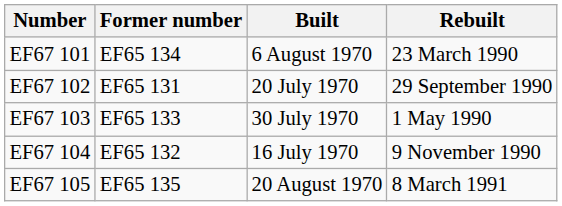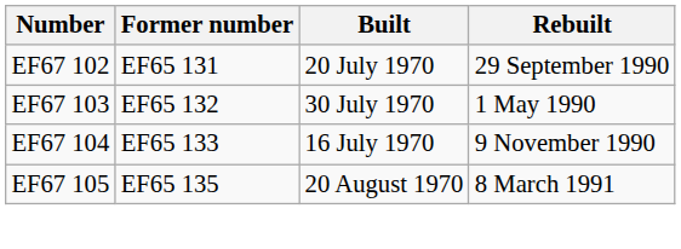 <table class="wikitable">
 <tr>
 <th>Number</th>
 <th>Former number</th>
 <th>Built</th>
 <th>Rebuilt</th>
-</tr>
-<tr>
-<td>EF67 101</td>
-<td>EF65 134</td>
-<td>6 August 1970</td>
-<td>23 March 1990</td>
 </tr>
 <tr>
 <td>EF67 102</td>
 <td>EF65 131</td>
 <td>20 July 1970</td>
 <td>29 September 1990</td>
 </tr>
 <tr>
 <td>EF67 103</td>
-<td>EF65 133</td>
+<td>EF65 132</td>
 <td>30 July 1970</td>
 <td>1 May 1990</td>
 </tr>
 <tr>
 <td>EF67 104</td>
-<td>EF65 132</td>
+<td>EF65 133</td>
 <td>16 July 1970</td>
 <td>9 November 1990</td>
 </tr>
 <tr>
 <td>EF67 105</td>
 <td>EF65 135</td>
 <td>20 August 1970</td>
 <td>8 March 1991</td>
 </tr>
 </table>
